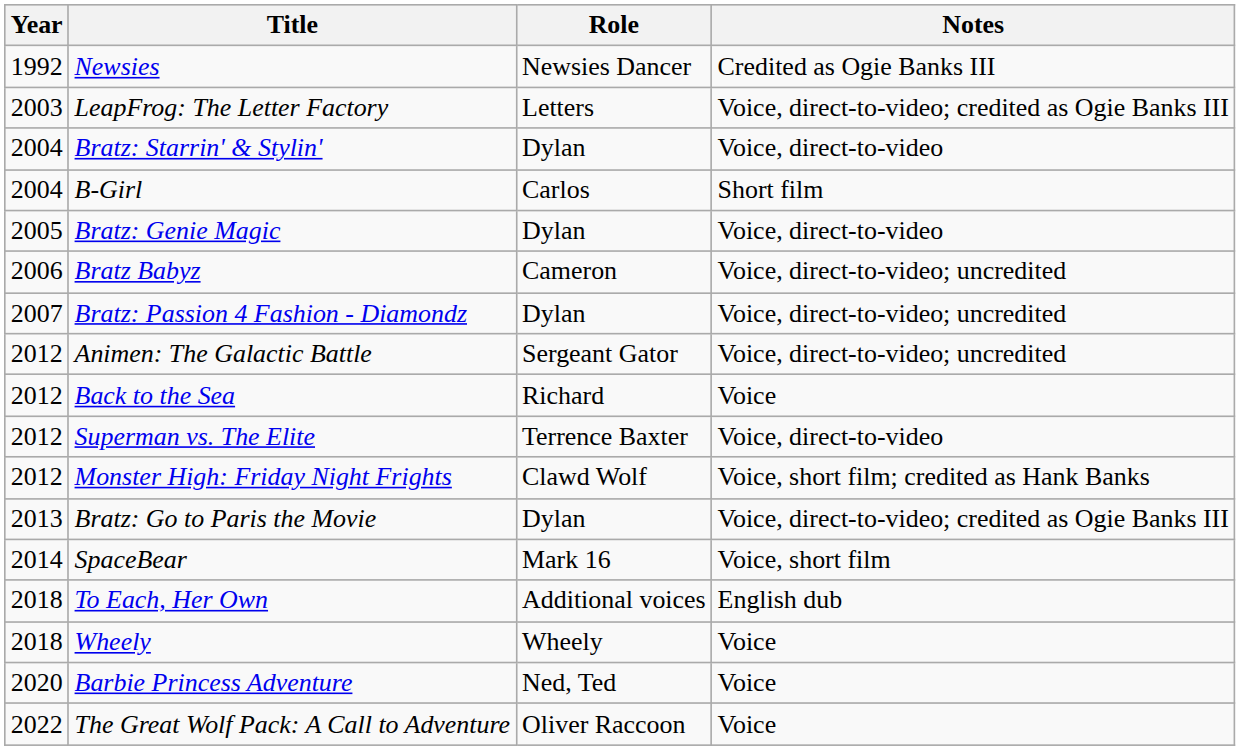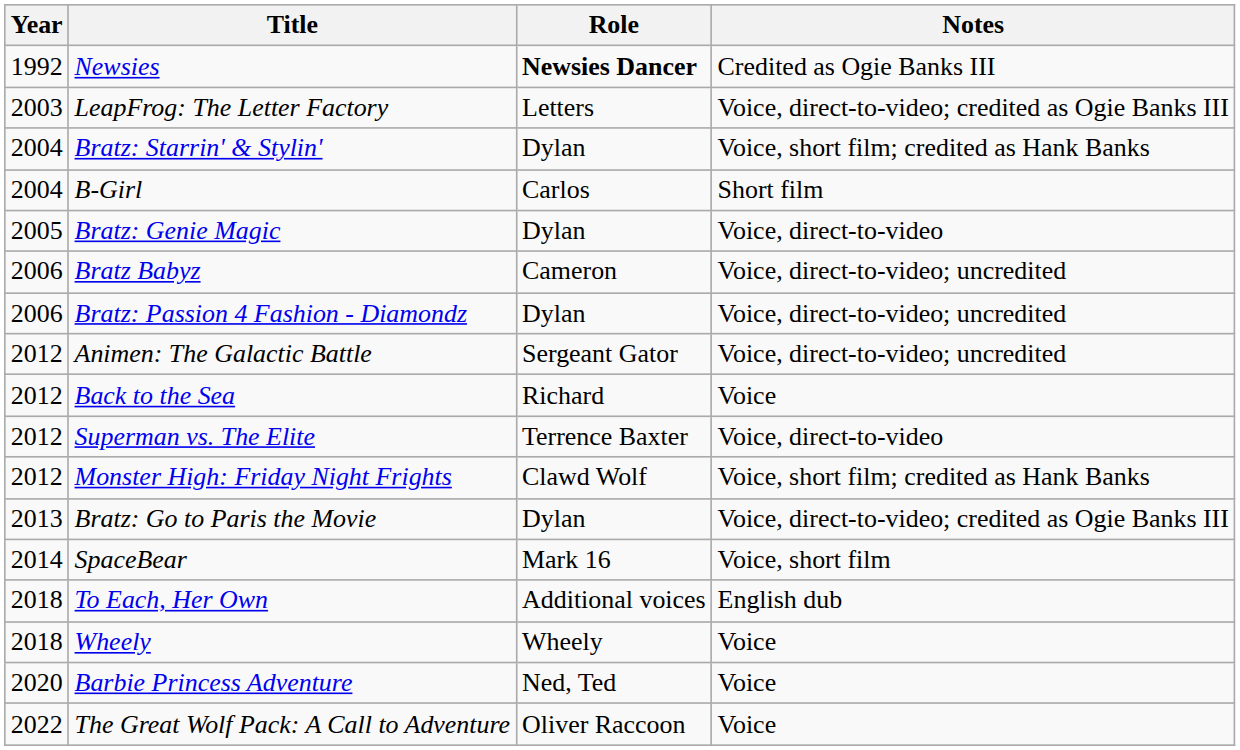 <table class="wikitable sortable">
 <tr>
 <th>Year</th>
 <th>Title</th>
 <th>Role</th>
 <th>Notes</th>
 </tr>
 <tr>
 <td>1992</td>
 <td><em><a href='#'>Newsies</a></em></td>
-<td>Newsies Dancer</td>
+<td><strong>Newsies Dancer</strong></td>
 <td>Credited as Ogie Banks III</td>
 </tr>
 <tr>
 <td>2003</td>
 <td><em>LeapFrog: The Letter Factory</em></td>
 <td>Letters</td>
 <td>Voice, direct-to-video; credited as Ogie Banks III</td>
 </tr>
 <tr>
 <td>2004</td>
 <td><em><a href='#'>Bratz: Starrin' & Stylin'</a></em></td>
 <td>Dylan</td>
-<td>Voice, direct-to-video</td>
+<td>Voice, short film; credited as Hank Banks</td>
 </tr>
 <tr>
 <td>2004</td>
 <td><em>B-Girl</em></td>
 <td>Carlos</td>
 <td>Short film</td>
 </tr>
 <tr>
 <td>2005</td>
 <td><em><a href='#'>Bratz: Genie Magic</a></em></td>
 <td>Dylan</td>
 <td>Voice, direct-to-video</td>
 </tr>
 <tr>
 <td>2006</td>
 <td><em><a href='#'>Bratz Babyz</a></em></td>
 <td>Cameron</td>
 <td>Voice, direct-to-video; uncredited</td>
 </tr>
 <tr>
-<td>2007</td>
+<td>2006</td>
 <td><em><a href='#'>Bratz: Passion 4 Fashion - Diamondz</a></em></td>
 <td>Dylan</td>
 <td>Voice, direct-to-video; uncredited</td>
 </tr>
 <tr>
 <td>2012</td>
 <td><em>Animen: The Galactic Battle</em></td>
 <td>Sergeant Gator</td>
 <td>Voice, direct-to-video; uncredited</td>
 </tr>
 <tr>
 <td>2012</td>
 <td><em><a href='#'>Back to the Sea</a></em></td>
 <td>Richard</td>
 <td>Voice</td>
 </tr>
 <tr>
 <td>2012</td>
 <td><em><a href='#'>Superman vs. The Elite</a></em></td>
 <td>Terrence Baxter</td>
 <td>Voice, direct-to-video</td>
 </tr>
 <tr>
 <td>2012</td>
 <td><em><a href='#'>Monster High: Friday Night Frights</a></em></td>
 <td>Clawd Wolf</td>
 <td>Voice, short film; credited as Hank Banks</td>
 </tr>
 <tr>
 <td>2013</td>
 <td><em>Bratz: Go to Paris the Movie</em></td>
 <td>Dylan</td>
 <td>Voice, direct-to-video; credited as Ogie Banks III</td>
 </tr>
 <tr>
 <td>2014</td>
 <td><em>SpaceBear</em></td>
 <td>Mark 16</td>
 <td>Voice, short film</td>
 </tr>
 <tr>
 <td>2018</td>
 <td><em><a href='#'>To Each, Her Own</a></em></td>
 <td>Additional voices</td>
 <td>English dub</td>
 </tr>
 <tr>
 <td>2018</td>
 <td><em><a href='#'>Wheely</a></em></td>
 <td>Wheely</td>
 <td>Voice</td>
 </tr>
 <tr>
 <td>2020</td>
 <td><em><a href='#'>Barbie Princess Adventure</a></em></td>
 <td>Ned, Ted</td>
 <td>Voice</td>
 </tr>
 <tr>
 <td>2022</td>
 <td><em>The Great Wolf Pack: A Call to Adventure</em></td>
 <td>Oliver Raccoon</td>
 <td>Voice</td>
 </tr>
 </table>
